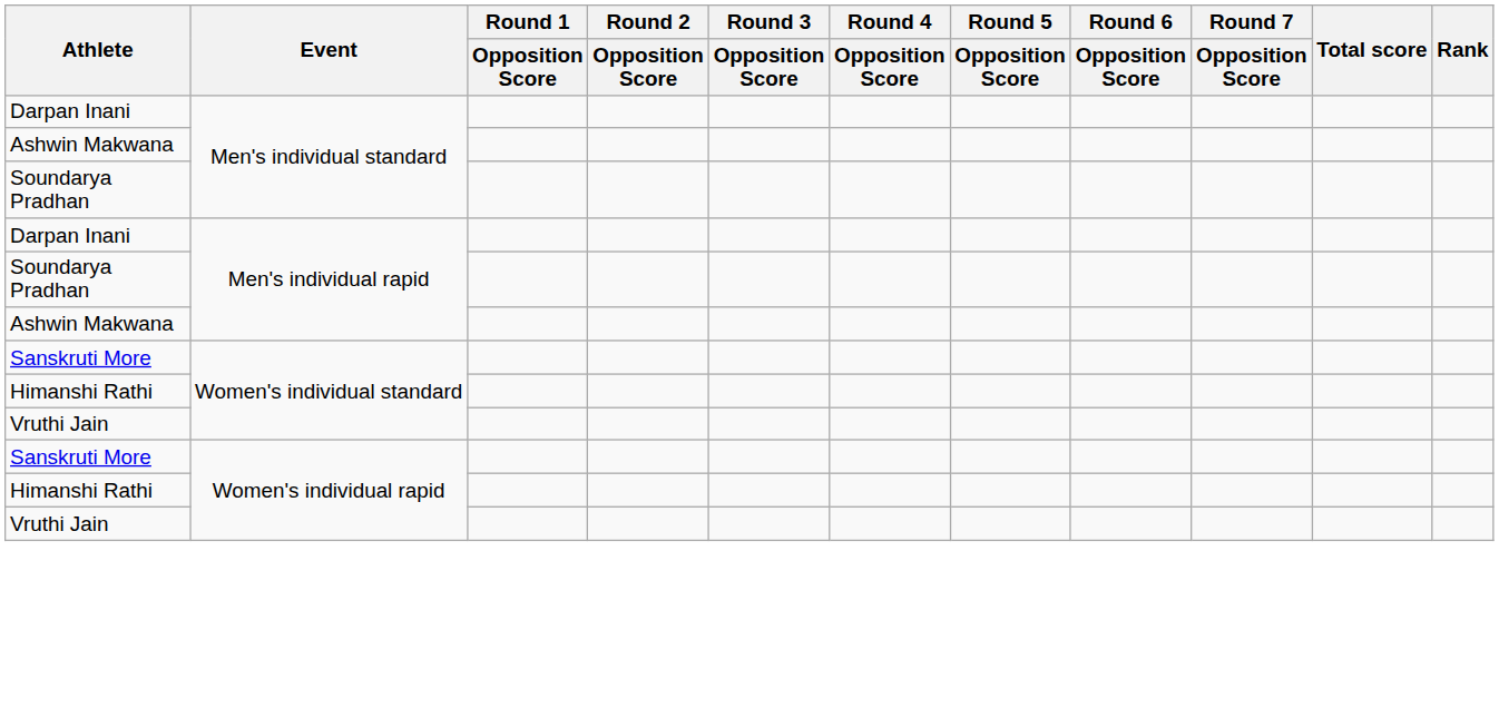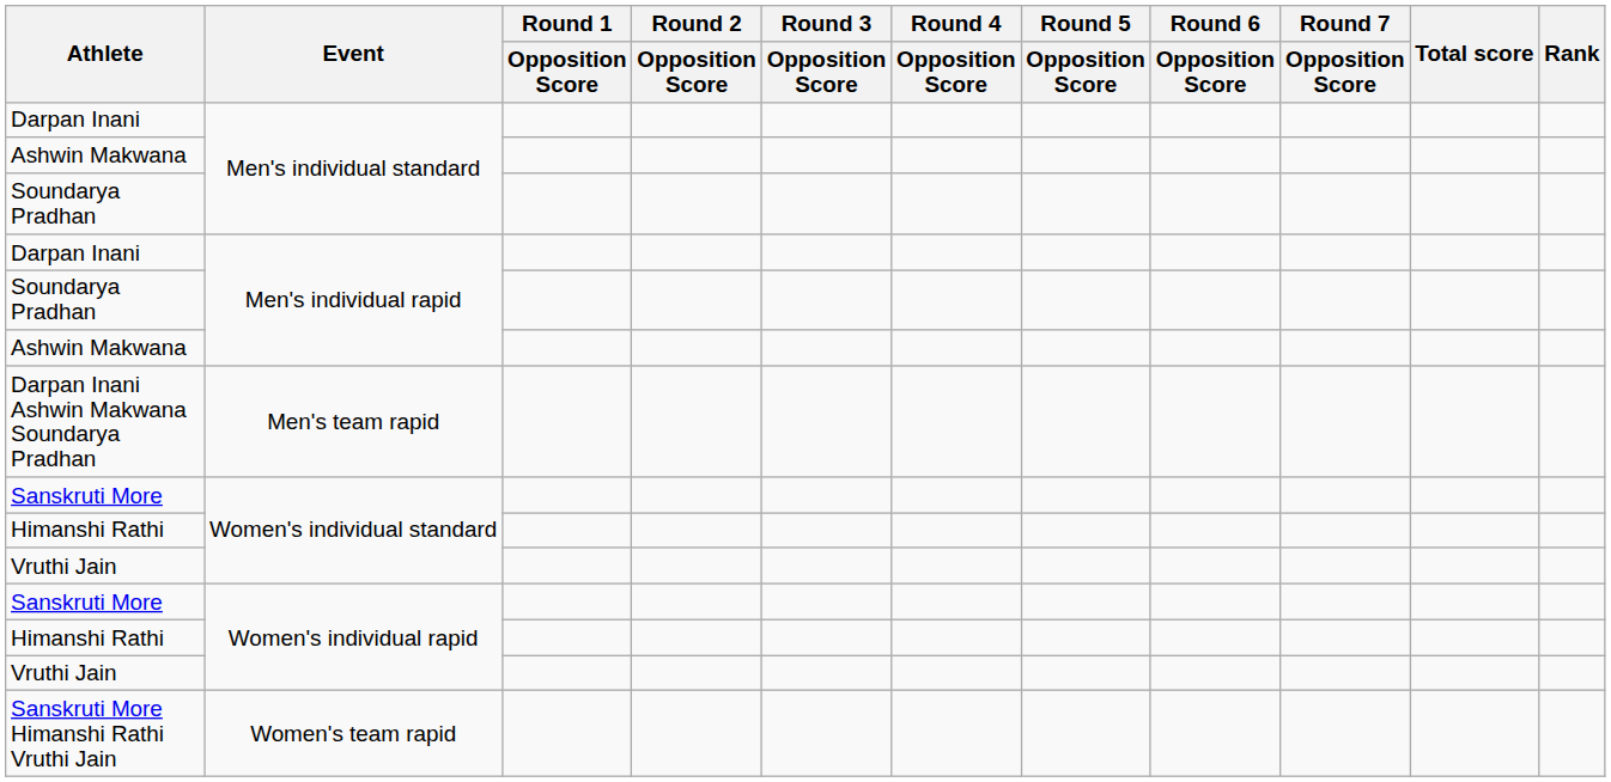 <table class="wikitable" style="text-align:center; font-size:90%">
 <tr>
 <th rowspan=2 width=120>Athlete</th>
 <th rowspan=2>Event</th>
 <th>Round 1</th>
 <th>Round 2</th>
 <th>Round 3</th>
 <th>Round 4</th>
 <th>Round 5</th>
 <th>Round 6</th>
 <th>Round 7</th>
 <th rowspan=2>Total score</th>
 <th rowspan=2>Rank</th>
 </tr>
 <tr>
 <th>Opposition<br>Score</th>
 <th>Opposition<br>Score</th>
 <th>Opposition<br>Score</th>
 <th>Opposition<br>Score</th>
 <th>Opposition<br>Score</th>
 <th>Opposition<br>Score</th>
 <th>Opposition<br>Score</th>
 </tr>
 <tr>
 <td align="left">Darpan Inani</td>
 <td rowspan="3">Men's individual standard</td>
 <td></td>
 <td></td>
 <td></td>
 <td></td>
 <td></td>
 <td></td>
 <td></td>
 <td></td>
 <td></td>
 </tr>
 <tr>
 <td align="left">Ashwin Makwana</td>
 <td></td>
 <td></td>
 <td></td>
 <td></td>
 <td></td>
 <td></td>
 <td></td>
 <td></td>
 <td></td>
 </tr>
 <tr>
 <td align="left">Soundarya Pradhan</td>
 <td></td>
 <td></td>
 <td></td>
 <td></td>
 <td></td>
 <td></td>
 <td></td>
 <td></td>
 <td></td>
 </tr>
 <tr>
 <td align="left">Darpan Inani</td>
 <td rowspan="3">Men's individual rapid</td>
 <td></td>
 <td></td>
 <td></td>
 <td></td>
 <td></td>
 <td></td>
 <td></td>
 <td></td>
 <td></td>
 </tr>
 <tr>
 <td align="left">Soundarya Pradhan</td>
 <td></td>
 <td></td>
 <td></td>
 <td></td>
 <td></td>
 <td></td>
 <td></td>
 <td></td>
 <td></td>
 </tr>
 <tr>
 <td align="left">Ashwin Makwana</td>
 <td></td>
 <td></td>
 <td></td>
 <td></td>
 <td></td>
 <td></td>
 <td></td>
 <td></td>
 <td></td>
 </tr>
 <tr>
+<td align="left">Darpan Inani<br>Ashwin Makwana<br>Soundarya Pradhan</td>
+<td>Men's team rapid</td>
+<td></td>
+<td></td>
+<td></td>
+<td></td>
+<td></td>
+<td></td>
+<td></td>
+<td></td>
+<td></td>
+</tr>
+<tr>
 <td align="left"><a href='#'>Sanskruti More</a></td>
 <td rowspan="3">Women's individual standard</td>
 <td></td>
 <td></td>
 <td></td>
 <td></td>
 <td></td>
 <td></td>
 <td></td>
 <td></td>
 <td></td>
 </tr>
 <tr>
 <td align="left">Himanshi Rathi</td>
 <td></td>
 <td></td>
 <td></td>
 <td></td>
 <td></td>
 <td></td>
 <td></td>
 <td></td>
 <td></td>
 </tr>
 <tr>
 <td align="left">Vruthi Jain</td>
 <td></td>
 <td></td>
 <td></td>
 <td></td>
 <td></td>
 <td></td>
 <td></td>
 <td></td>
 <td></td>
 </tr>
 <tr>
 <td align="left"><a href='#'>Sanskruti More</a></td>
 <td rowspan="3">Women's individual rapid</td>
 <td></td>
 <td></td>
 <td></td>
 <td></td>
 <td></td>
 <td></td>
 <td></td>
 <td></td>
 <td></td>
 </tr>
 <tr>
 <td align="left">Himanshi Rathi</td>
 <td></td>
 <td></td>
 <td></td>
 <td></td>
 <td></td>
 <td></td>
 <td></td>
 <td></td>
 <td></td>
 </tr>
 <tr>
 <td align="left">Vruthi Jain</td>
 <td></td>
 <td></td>
 <td></td>
 <td></td>
 <td></td>
 <td></td>
 <td></td>
 <td></td>
 <td></td>
 </tr>
+<tr>
+<td align="left"><a href='#'>Sanskruti More</a><br>Himanshi Rathi<br>Vruthi Jain</td>
+<td>Women's team rapid</td>
+<td></td>
+<td></td>
+<td></td>
+<td></td>
+<td></td>
+<td></td>
+<td></td>
+<td></td>
+<td></td>
+</tr>
 </table>
